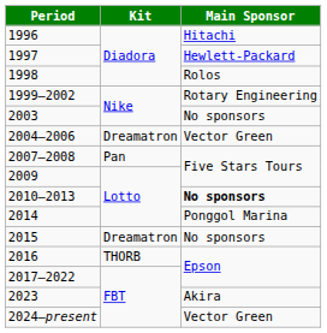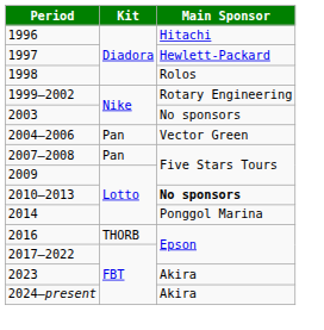 <table class="wikitable">
 <tr>
 <th style="background-color:green; color:white;"><strong>Period</strong></th>
 <th style="background-color:green; color:white;"><strong>Kit</strong></th>
 <th style="background-color:green; color:white;"><strong>Main Sponsor</strong></th>
 </tr>
 <tr>
 <td>1996</td>
 <td rowspan="3"> <a href='#'>Diadora</a></td>
 <td> <a href='#'>Hitachi</a></td>
 </tr>
 <tr>
 <td>1997</td>
 <td> <a href='#'>Hewlett-Packard</a></td>
 </tr>
 <tr>
 <td>1998</td>
 <td> Rolos</td>
 </tr>
 <tr>
 <td>1999–2002</td>
 <td rowspan="2"> <a href='#'>Nike</a></td>
 <td> Rotary Engineering</td>
 </tr>
 <tr>
 <td>2003</td>
 <td>No sponsors</td>
 </tr>
 <tr>
 <td>2004–2006</td>
-<td> Dreamatron</td>
+<td> Pan</td>
 <td> Vector Green</td>
 </tr>
 <tr>
 <td>2007–2008</td>
 <td> Pan</td>
 <td rowspan="2"> Five Stars Tours</td>
 </tr>
 <tr>
 <td>2009</td>
 <td rowspan="3"> <a href='#'>Lotto</a></td>
 </tr>
 <tr>
 <td>2010–2013</td>
 <td><strong>No sponsors</strong></td>
 </tr>
 <tr>
 <td>2014</td>
 <td> Ponggol Marina</td>
 </tr>
 <tr>
-<td>2015</td>
-<td> Dreamatron</td>
-<td>No sponsors</td>
-</tr>
-<tr>
 <td>2016</td>
 <td><strong></strong> THORB</td>
 <td rowspan="2"> <a href='#'>Epson</a></td>
 </tr>
 <tr>
 <td>2017–2022</td>
 <td rowspan="3"> <a href='#'>FBT</a></td>
 </tr>
 <tr>
 <td>2023</td>
 <td> Akira</td>
 </tr>
 <tr>
 <td>2024–<em>present</em></td>
-<td> Vector Green</td>
+<td> Akira</td>
 </tr>
 </table>
